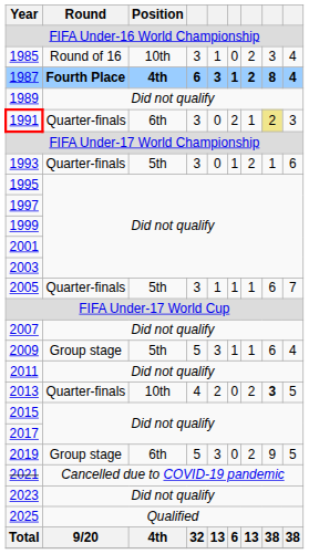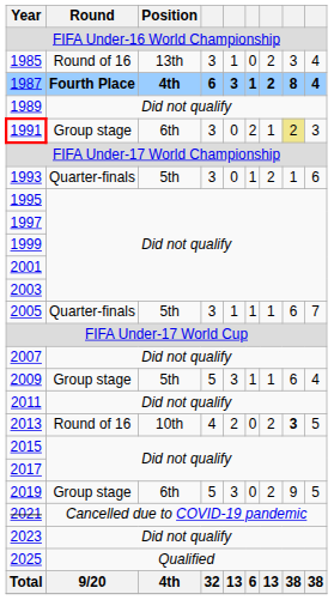 <table class="wikitable" style="text-align: center;">
 <tr>
 <th>Year</th>
 <th>Round</th>
 <th>Position</th>
 <th></th>
 <th></th>
 <th></th>
 <th></th>
 <th></th>
 <th></th>
 </tr>
 <tr>
 <td colspan=9 style="background:#dcdcdc; text-align:center;"><a href='#'>FIFA Under-16 World Championship</a></td>
 </tr>
 <tr>
 <td> <a href='#'>1985</a></td>
 <td>Round of 16</td>
-<td>10th</td>
+<td>13th</td>
 <td>3</td>
 <td>1</td>
 <td>0</td>
 <td>2</td>
 <td>3</td>
 <td>4</td>
 </tr>
 <tr bgcolor=#9acdff>
 <td> <a href='#'>1987</a></td>
 <td><strong>Fourth Place</strong></td>
 <td><strong>4th</strong></td>
 <td><strong>6</strong></td>
 <td><strong>3</strong></td>
 <td><strong>1</strong></td>
 <td><strong>2</strong></td>
 <td><strong>8</strong></td>
 <td><strong>4</strong></td>
 </tr>
 <tr>
 <td> <a href='#'>1989</a></td>
 <td colspan=8><em>Did not qualify</em></td>
 </tr>
 <tr>
 <td style="border: 3px solid red"> <a href='#'>1991</a></td>
-<td>Quarter-finals</td>
+<td>Group stage</td>
 <td>6th</td>
 <td>3</td>
 <td>0</td>
 <td>2</td>
 <td>1</td>
 <td style="background: khaki;">2</td>
 <td>3</td>
 </tr>
 <tr>
 <td colspan=9 style="background:#dcdcdc; text-align:center;"><a href='#'>FIFA Under-17 World Championship</a></td>
 </tr>
 <tr>
 <td> <a href='#'>1993</a></td>
 <td>Quarter-finals</td>
 <td>5th</td>
 <td>3</td>
 <td>0</td>
 <td>1</td>
 <td>2</td>
 <td>1</td>
 <td>6</td>
 </tr>
 <tr>
 <td> <a href='#'>1995</a></td>
 <td colspan=8 rowspan=5><em>Did not qualify</em></td>
 </tr>
 <tr>
 <td> <a href='#'>1997</a></td>
 </tr>
 <tr>
 <td> <a href='#'>1999</a></td>
 </tr>
 <tr>
 <td> <a href='#'>2001</a></td>
 </tr>
 <tr>
 <td> <a href='#'>2003</a></td>
 </tr>
 <tr>
 <td> <a href='#'>2005</a></td>
 <td>Quarter-finals</td>
 <td>5th</td>
 <td>3</td>
 <td>1</td>
 <td>1</td>
 <td>1</td>
 <td>6</td>
 <td>7</td>
 </tr>
 <tr>
 <td colspan=9 style="background:#dcdcdc; text-align:center;"><a href='#'>FIFA Under-17 World Cup</a></td>
 </tr>
 <tr>
 <td> <a href='#'>2007</a></td>
 <td colspan=8><em>Did not qualify</em></td>
 </tr>
 <tr>
 <td> <a href='#'>2009</a></td>
 <td>Group stage</td>
 <td>5th</td>
 <td>5</td>
 <td>3</td>
 <td>1</td>
 <td>1</td>
 <td>6</td>
 <td>4</td>
 </tr>
 <tr>
 <td> <a href='#'>2011</a></td>
 <td colspan=8><em>Did not qualify</em></td>
 </tr>
 <tr>
 <td> <a href='#'>2013</a></td>
-<td>Quarter-finals</td>
+<td>Round of 16</td>
 <td>10th</td>
 <td>4</td>
 <td>2</td>
 <td>0</td>
 <td>2</td>
 <td><strong>3</strong></td>
 <td>5</td>
 </tr>
 <tr>
 <td> <a href='#'>2015</a></td>
 <td colspan=8 rowspan=2><em>Did not qualify</em></td>
 </tr>
 <tr>
 <td> <a href='#'>2017</a></td>
 </tr>
 <tr>
 <td> <a href='#'>2019</a></td>
 <td>Group stage</td>
 <td>6th</td>
 <td>5</td>
 <td>3</td>
 <td>0</td>
 <td>2</td>
 <td>9</td>
 <td>5</td>
 </tr>
 <tr>
 <td> <del><a href='#'>2021</a></del></td>
 <td colspan=8><em>Cancelled due to <a href='#'>COVID-19 pandemic</a></em></td>
 </tr>
 <tr>
 <td> <a href='#'>2023</a></td>
 <td colspan=8><em>Did not qualify</em></td>
 </tr>
 <tr>
 <td> <a href='#'>2025</a></td>
 <td colspan=8><em>Qualified</em></td>
 </tr>
 <tr>
 <th>Total</th>
 <th>9/20</th>
 <th>4th</th>
 <th>32</th>
 <th>13</th>
 <th>6</th>
 <th>13</th>
 <th>38</th>
 <th>38</th>
 </tr>
 <tr>
 </tr>
 </table>
